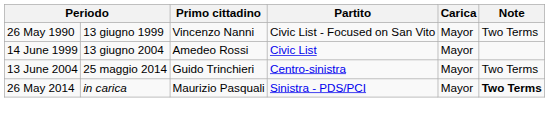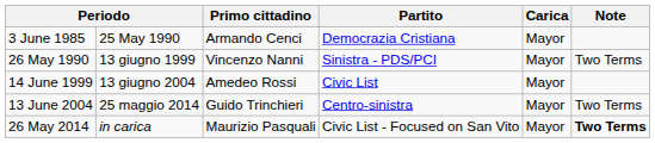 <table class="wikitable sortable">
 <tr>
 <th colspan="2">Periodo</th>
 <th>Primo cittadino</th>
 <th>Partito</th>
 <th>Carica</th>
 <th>Note</th>
 </tr>
 <tr>
+<td>3 June 1985</td>
+<td>25 May 1990</td>
+<td>Armando Cenci</td>
+<td><a href='#'>Democrazia Cristiana</a></td>
+<td>Mayor</td>
+<td></td>
+</tr>
+<tr>
 <td>26 May 1990</td>
 <td>13 giugno 1999</td>
 <td>Vincenzo Nanni</td>
-<td>Civic List - Focused on San Vito</td>
+<td><a href='#'>Sinistra - PDS/PCI</a></td>
 <td>Mayor</td>
 <td>Two Terms</td>
 </tr>
 <tr>
 <td>14 June 1999</td>
 <td>13 giugno 2004</td>
 <td>Amedeo Rossi</td>
 <td><a href='#'>Civic List</a></td>
 <td>Mayor</td>
 <td></td>
 </tr>
 <tr>
 <td>13 June 2004</td>
 <td>25 maggio 2014</td>
 <td>Guido Trinchieri</td>
 <td><a href='#'>Centro-sinistra</a></td>
 <td>Mayor</td>
 <td>Two Terms</td>
 </tr>
 <tr>
 <td>26 May 2014</td>
 <td><em>in carica</em></td>
 <td>Maurizio Pasquali</td>
-<td><a href='#'>Sinistra - PDS/PCI</a></td>
+<td>Civic List - Focused on San Vito</td>
 <td>Mayor</td>
 <td><strong>Two Terms</strong></td>
 </tr>
 </table>
